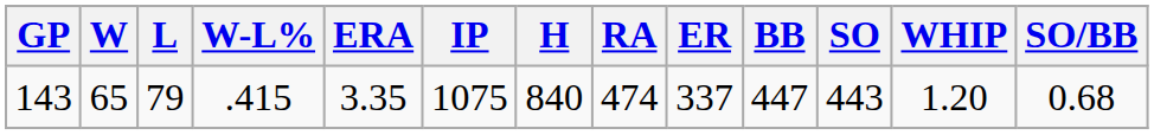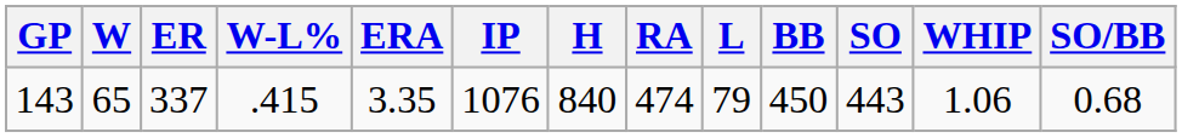 <table class="wikitable">
 <tr>
 <th><a href='#'>GP</a></th>
 <th><a href='#'>W</a></th>
-<th><a href='#'>L</a></th>
+<th><a href='#'>ER</a></th>
 <th><a href='#'>W-L%</a></th>
 <th><a href='#'>ERA</a></th>
 <th><a href='#'>IP</a></th>
 <th><a href='#'>H</a></th>
 <th><a href='#'>RA</a></th>
-<th><a href='#'>ER</a></th>
+<th><a href='#'>L</a></th>
 <th><a href='#'>BB</a></th>
 <th><a href='#'>SO</a></th>
 <th><a href='#'>WHIP</a></th>
 <th><a href='#'>SO/BB</a></th>
 </tr>
 <tr align=center>
 <td>143</td>
 <td>65</td>
-<td>79</td>
+<td>337</td>
 <td>.415</td>
 <td>3.35</td>
-<td>1075</td>
+<td>1076</td>
 <td>840</td>
 <td>474</td>
-<td>337</td>
-<td>447</td>
+<td>79</td>
+<td>450</td>
 <td>443</td>
-<td>1.20</td>
+<td>1.06</td>
 <td>0.68</td>
 </tr>
 </table>
